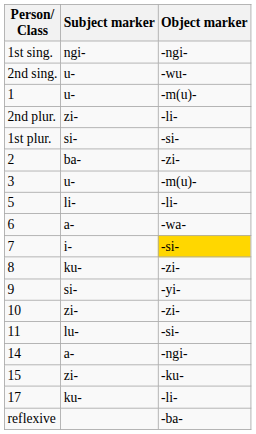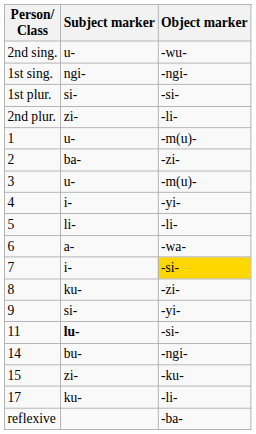 <table class="wikitable">
 <tr>
 <th>Person/<br>Class</th>
 <th>Subject marker</th>
 <th>Object marker</th>
 </tr>
 <tr>
+<td>2nd sing.</td>
+<td>u-</td>
+<td>-wu-</td>
+</tr>
+<tr>
 <td>1st sing.</td>
 <td>ngi-</td>
 <td>-ngi-</td>
 </tr>
 <tr>
-<td>2nd sing.</td>
-<td>u-</td>
-<td>-wu-</td>
-</tr>
-<tr>
-<td>1</td>
-<td>u-</td>
-<td>-m(u)-</td>
+<td>1st plur.</td>
+<td>si-</td>
+<td>-si-</td>
 </tr>
 <tr>
 <td>2nd plur.</td>
 <td>zi-</td>
 <td>-li-</td>
 </tr>
 <tr>
-<td>1st plur.</td>
-<td>si-</td>
-<td>-si-</td>
+<td>1</td>
+<td>u-</td>
+<td>-m(u)-</td>
 </tr>
 <tr>
 <td>2</td>
 <td>ba-</td>
 <td>-zi-</td>
 </tr>
 <tr>
 <td>3</td>
 <td>u-</td>
 <td>-m(u)-</td>
+</tr>
+<tr>
+<td>4</td>
+<td>i-</td>
+<td>-yi-</td>
 </tr>
 <tr>
 <td>5</td>
 <td>li-</td>
 <td>-li-</td>
 </tr>
 <tr>
 <td>6</td>
 <td>a-</td>
 <td>-wa-</td>
 </tr>
 <tr>
 <td>7</td>
 <td>i-</td>
 <td style="background: gold;">-si-</td>
 </tr>
 <tr>
 <td>8</td>
 <td>ku-</td>
 <td>-zi-</td>
 </tr>
 <tr>
 <td>9</td>
 <td>si-</td>
 <td>-yi-</td>
 </tr>
 <tr>
-<td>10</td>
-<td>zi-</td>
-<td>-zi-</td>
-</tr>
-<tr>
 <td>11</td>
-<td>lu-</td>
+<td><strong>lu-</strong></td>
 <td>-si-</td>
 </tr>
 <tr>
 <td>14</td>
-<td>a-</td>
+<td>bu-</td>
 <td>-ngi-</td>
 </tr>
 <tr>
 <td>15</td>
 <td>zi-</td>
 <td>-ku-</td>
 </tr>
 <tr>
 <td>17</td>
 <td>ku-</td>
 <td>-li-</td>
 </tr>
 <tr>
 <td>reflexive</td>
 <td></td>
 <td>-ba-</td>
 </tr>
 </table>
